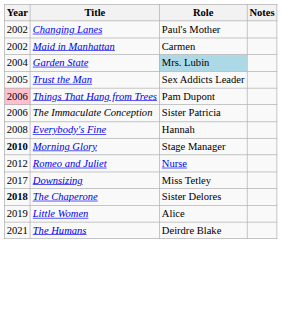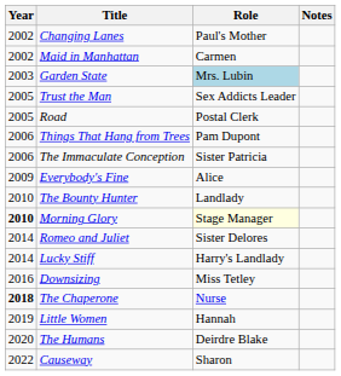 <table class="wikitable sortable">
 <tr>
 <th>Year</th>
 <th>Title</th>
 <th>Role</th>
 <th class="unsortable">Notes</th>
 </tr>
 <tr>
 <td>2002</td>
 <td><em><a href='#'>Changing Lanes</a></em></td>
 <td>Paul's Mother</td>
 <td></td>
 </tr>
 <tr>
 <td>2002</td>
 <td><em><a href='#'>Maid in Manhattan</a></em></td>
 <td>Carmen</td>
 <td></td>
 </tr>
 <tr>
-<td>2004</td>
+<td>2003</td>
 <td><em><a href='#'>Garden State</a></em></td>
 <td style="background: lightblue;">Mrs. Lubin</td>
 <td></td>
 </tr>
 <tr>
 <td>2005</td>
 <td><em><a href='#'>Trust the Man</a></em></td>
 <td>Sex Addicts Leader</td>
 <td></td>
 </tr>
 <tr>
-<td style="background: pink;">2006</td>
+<td>2005</td>
+<td><em>Road</em></td>
+<td>Postal Clerk</td>
+<td></td>
+</tr>
+<tr>
+<td>2006</td>
 <td><em><a href='#'>Things That Hang from Trees</a></em></td>
 <td>Pam Dupont</td>
 <td></td>
 </tr>
 <tr>
 <td>2006</td>
 <td><em>The Immaculate Conception</em></td>
 <td>Sister Patricia</td>
 <td></td>
 </tr>
 <tr>
-<td>2008</td>
+<td>2009</td>
 <td><em><a href='#'>Everybody's Fine</a></em></td>
-<td>Hannah</td>
+<td>Alice</td>
+<td></td>
+</tr>
+<tr>
+<td>2010</td>
+<td><em><a href='#'>The Bounty Hunter</a></em></td>
+<td>Landlady</td>
 <td></td>
 </tr>
 <tr>
 <td><strong>2010</strong></td>
 <td><em><a href='#'>Morning Glory</a></em></td>
-<td>Stage Manager</td>
+<td style="background: lightyellow;">Stage Manager</td>
 <td></td>
 </tr>
 <tr>
-<td>2012</td>
+<td>2014</td>
 <td><em><a href='#'>Romeo and Juliet</a></em></td>
-<td><a href='#'>Nurse</a></td>
+<td>Sister Delores</td>
 <td></td>
 </tr>
 <tr>
-<td>2017</td>
+<td>2014</td>
+<td><em><a href='#'>Lucky Stiff</a></em></td>
+<td>Harry's Landlady</td>
+<td></td>
+</tr>
+<tr>
+<td>2016</td>
 <td><em><a href='#'>Downsizing</a></em></td>
 <td>Miss Tetley</td>
 <td></td>
 </tr>
 <tr>
 <td><strong>2018</strong></td>
 <td><em><a href='#'>The Chaperone</a></em></td>
-<td>Sister Delores</td>
+<td><a href='#'>Nurse</a></td>
 <td></td>
 </tr>
 <tr>
 <td>2019</td>
 <td><em><a href='#'>Little Women</a></em></td>
-<td>Alice</td>
+<td>Hannah</td>
 <td></td>
 </tr>
 <tr>
-<td>2021</td>
+<td>2020</td>
 <td><em><a href='#'>The Humans</a></em></td>
 <td>Deirdre Blake</td>
 <td></td>
 </tr>
+<tr>
+<td>2022</td>
+<td><em><a href='#'>Causeway</a></em></td>
+<td>Sharon</td>
+<td></td>
+</tr>
 </table>
